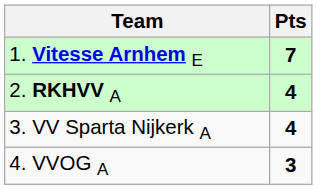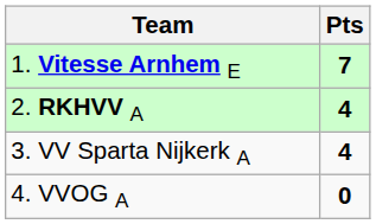 <table class="wikitable" style="text-align:center; float:left; margin-right:1em">
 <tr>
 <th style="width:200px">Team</th>
 <th width=20>Pts</th>
 </tr>
 <tr bgcolor=ccffcc>
 <td align=left>1. <strong><a href='#'>Vitesse Arnhem</a></strong> <sub>E</sub></td>
 <td><strong>7</strong></td>
 </tr>
 <tr bgcolor=ccffcc>
 <td align=left>2. <strong>RKHVV</strong> <sub>A</sub></td>
 <td><strong>4</strong></td>
 </tr>
 <tr>
 <td align=left>3. VV Sparta Nijkerk <sub>A</sub></td>
 <td><strong>4</strong></td>
 </tr>
 <tr>
 <td align=left>4. VVOG <sub>A</sub></td>
-<td><strong>3</strong></td>
+<td><strong>0</strong></td>
 </tr>
 </table>
